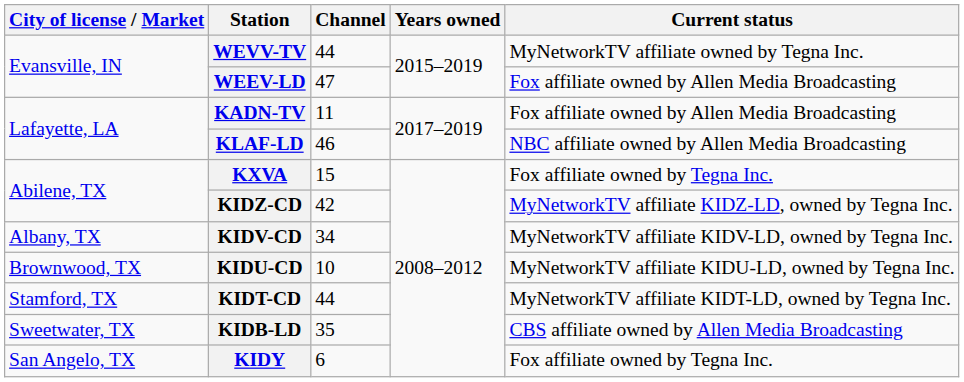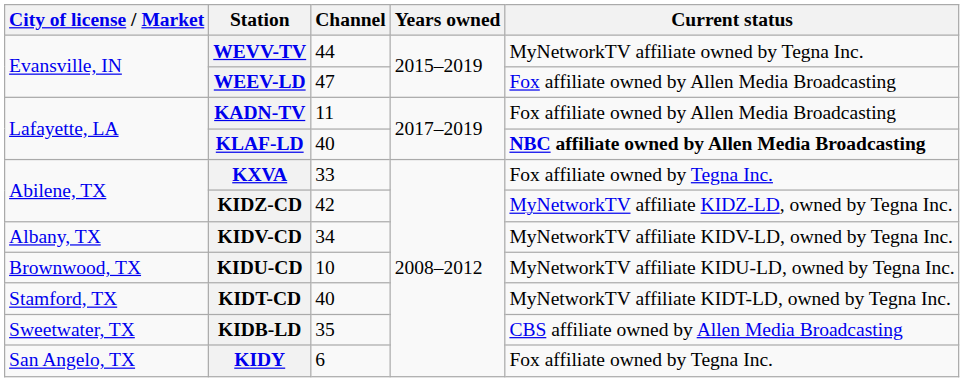 <table class="wikitable">
 <tr>
 <th scope="col"><a href='#'>City of license</a> / <a href='#'>Market</a></th>
 <th scope="col">Station</th>
 <th scope="col">Channel</th>
 <th scope="col">Years owned</th>
 <th scope="col">Current status</th>
 </tr>
 <tr>
 <td rowspan="2"><a href='#'>Evansville, IN</a></td>
 <th scope="row"><a href='#'>WEVV-TV</a></th>
 <td>44</td>
 <td rowspan="2">2015–2019</td>
 <td>MyNetworkTV affiliate owned by Tegna Inc.</td>
 </tr>
 <tr>
 <th scope="row"><a href='#'>WEEV-LD</a></th>
 <td>47</td>
 <td><a href='#'>Fox</a> affiliate owned by Allen Media Broadcasting</td>
 </tr>
 <tr>
 <td rowspan="2"><a href='#'>Lafayette, LA</a></td>
 <th scope="row"><a href='#'>KADN-TV</a></th>
 <td>11</td>
 <td rowspan="2">2017–2019</td>
 <td>Fox affiliate owned by Allen Media Broadcasting</td>
 </tr>
 <tr>
 <th scope="row"><a href='#'>KLAF-LD</a></th>
-<td>46</td>
-<td><a href='#'>NBC</a> affiliate owned by Allen Media Broadcasting</td>
+<td>40</td>
+<td><strong><a href='#'>NBC</a> affiliate owned by Allen Media Broadcasting</strong></td>
 </tr>
 <tr>
 <td rowspan="2"><a href='#'>Abilene, TX</a></td>
 <th scope="row"><a href='#'>KXVA</a></th>
-<td>15</td>
+<td>33</td>
 <td rowspan="7">2008–2012</td>
 <td>Fox affiliate owned by <a href='#'>Tegna Inc.</a></td>
 </tr>
 <tr>
 <th scope="row">KIDZ-CD</th>
 <td>42</td>
 <td><a href='#'>MyNetworkTV</a> affiliate <a href='#'>KIDZ-LD</a>, owned by Tegna Inc.</td>
 </tr>
 <tr>
 <td><a href='#'>Albany, TX</a></td>
 <th scope="row">KIDV-CD</th>
 <td>34</td>
 <td>MyNetworkTV affiliate KIDV-LD, owned by Tegna Inc.</td>
 </tr>
 <tr>
 <td><a href='#'>Brownwood, TX</a></td>
 <th scope="row">KIDU-CD</th>
 <td>10</td>
 <td>MyNetworkTV affiliate KIDU-LD, owned by Tegna Inc.</td>
 </tr>
 <tr>
 <td><a href='#'>Stamford, TX</a></td>
 <th scope="row">KIDT-CD</th>
-<td>44</td>
+<td>40</td>
 <td>MyNetworkTV affiliate KIDT-LD, owned by Tegna Inc.</td>
 </tr>
 <tr>
 <td><a href='#'>Sweetwater, TX</a></td>
 <th scope="row">KIDB-LD</th>
 <td>35</td>
 <td><a href='#'>CBS</a> affiliate owned by <a href='#'>Allen Media Broadcasting</a></td>
 </tr>
 <tr>
 <td><a href='#'>San Angelo, TX</a></td>
 <th scope="row"><a href='#'>KIDY</a></th>
 <td>6</td>
 <td>Fox affiliate owned by Tegna Inc.</td>
 </tr>
 </table>
